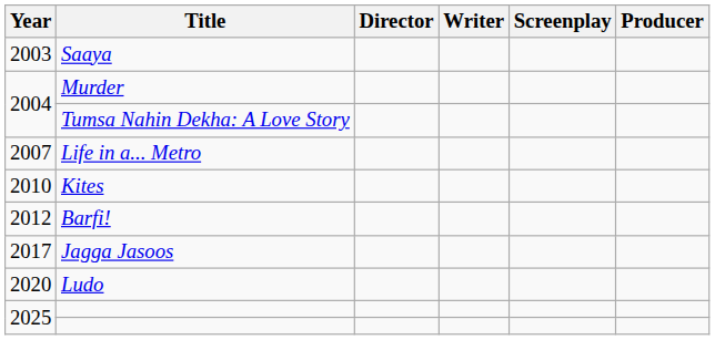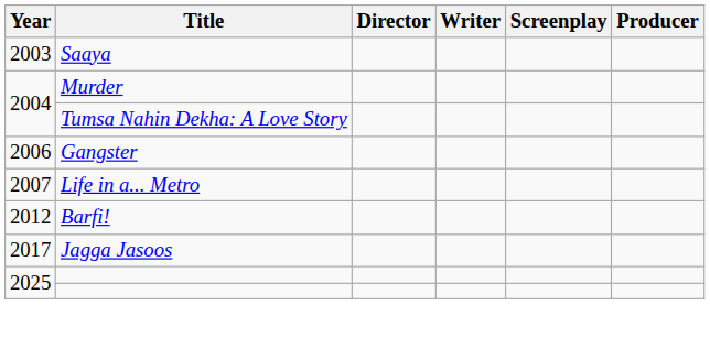 <table class="wikitable">
 <tr>
 <th>Year</th>
 <th>Title</th>
 <th>Director</th>
 <th>Writer</th>
 <th>Screenplay</th>
 <th>Producer</th>
 </tr>
 <tr>
 <td>2003</td>
 <td><em><a href='#'>Saaya</a></em></td>
 <td></td>
 <td></td>
 <td></td>
 <td></td>
 </tr>
 <tr>
 <td rowspan="2">2004</td>
 <td><em><a href='#'>Murder</a></em></td>
 <td></td>
 <td></td>
 <td></td>
 <td></td>
 </tr>
 <tr>
 <td><em><a href='#'>Tumsa Nahin Dekha: A Love Story</a></em></td>
 <td></td>
 <td></td>
 <td></td>
 <td></td>
 </tr>
 <tr>
-<td>2007</td>
-<td><em><a href='#'>Life in a... Metro</a></em></td>
+<td>2006</td>
+<td><em><a href='#'>Gangster</a></em></td>
 <td></td>
 <td></td>
 <td></td>
 <td></td>
 </tr>
 <tr>
-<td>2010</td>
-<td><em><a href='#'>Kites</a></em></td>
+<td>2007</td>
+<td><em><a href='#'>Life in a... Metro</a></em></td>
 <td></td>
 <td></td>
 <td></td>
 <td></td>
 </tr>
 <tr>
 <td>2012</td>
 <td><em><a href='#'>Barfi!</a></em></td>
 <td></td>
 <td></td>
 <td></td>
 <td></td>
 </tr>
 <tr>
 <td>2017</td>
 <td><em><a href='#'>Jagga Jasoos</a></em></td>
 <td></td>
 <td></td>
 <td></td>
 <td></td>
 </tr>
 <tr>
-<td>2020</td>
-<td><em><a href='#'>Ludo</a></em></td>
-<td></td>
-<td></td>
-<td></td>
-<td></td>
-</tr>
-<tr>
 <td rowspan="2">2025</td>
 <td></td>
 <td></td>
 <td></td>
 <td></td>
 <td></td>
 </tr>
 <tr>
 <td></td>
 <td></td>
 <td></td>
 <td></td>
 <td></td>
 </tr>
 </table>
